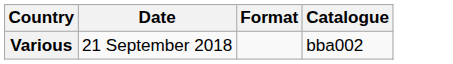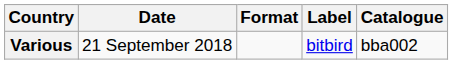 <table class="wikitable plainrowheaders">
 <tr>
 <th>Country</th>
 <th>Date</th>
 <th>Format</th>
+<th>Label</th>
 <th>Catalogue</th>
 </tr>
 <tr>
 <th scope="row">Various</th>
 <td>21 September 2018</td>
 <td></td>
+<td><a href='#'>bitbird</a></td>
 <td>bba002</td>
 </tr>
 </table>
